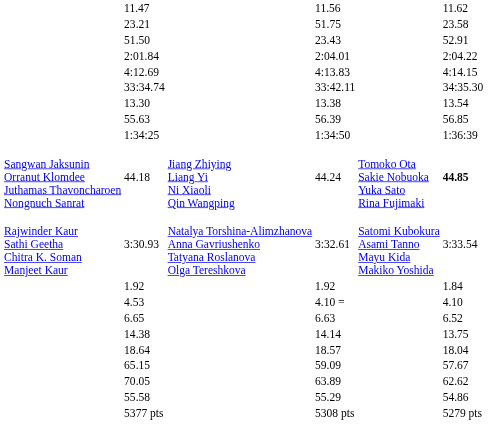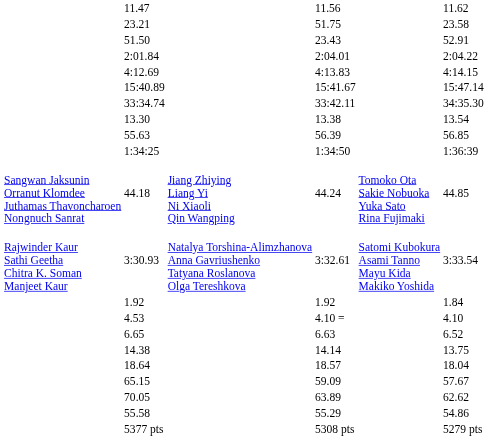 <table>
 <tr>
 <td></td>
 <td></td>
 <td>11.47</td>
 <td></td>
 <td>11.56</td>
 <td></td>
 <td>11.62</td>
 </tr>
 <tr>
 <td></td>
 <td></td>
 <td>23.21</td>
 <td></td>
 <td>51.75</td>
 <td></td>
 <td>23.58</td>
 </tr>
 <tr>
 <td></td>
 <td></td>
 <td>51.50</td>
 <td></td>
 <td>23.43</td>
 <td></td>
 <td>52.91</td>
 </tr>
 <tr>
 <td></td>
 <td></td>
 <td>2:01.84</td>
 <td></td>
 <td>2:04.01</td>
 <td></td>
 <td>2:04.22</td>
 </tr>
 <tr>
 <td></td>
 <td></td>
 <td>4:12.69</td>
 <td></td>
 <td>4:13.83</td>
 <td></td>
 <td>4:14.15</td>
 </tr>
 <tr>
 <td></td>
 <td></td>
+<td>15:40.89</td>
+<td></td>
+<td>15:41.67</td>
+<td></td>
+<td>15:47.14</td>
+</tr>
+<tr>
+<td></td>
+<td></td>
 <td>33:34.74</td>
 <td></td>
 <td>33:42.11</td>
 <td></td>
 <td>34:35.30</td>
 </tr>
 <tr>
 <td></td>
 <td></td>
 <td>13.30</td>
 <td></td>
 <td>13.38</td>
 <td></td>
 <td>13.54</td>
 </tr>
 <tr>
 <td></td>
 <td></td>
 <td>55.63</td>
 <td></td>
 <td>56.39</td>
 <td></td>
 <td>56.85</td>
 </tr>
 <tr>
 <td></td>
 <td></td>
 <td>1:34:25</td>
 <td></td>
 <td>1:34:50</td>
 <td></td>
 <td>1:36:39</td>
 </tr>
 <tr>
 <td></td>
 <td><br><a href='#'>Sangwan Jaksunin</a><br><a href='#'>Orranut Klomdee</a><br><a href='#'>Juthamas Thavoncharoen</a><br><a href='#'>Nongnuch Sanrat</a></td>
 <td>44.18</td>
 <td><br><a href='#'>Jiang Zhiying</a><br><a href='#'>Liang Yi</a><br><a href='#'>Ni Xiaoli</a><br><a href='#'>Qin Wangping</a></td>
 <td>44.24</td>
 <td><br><a href='#'>Tomoko Ota</a><br><a href='#'>Sakie Nobuoka</a><br><a href='#'>Yuka Sato</a><br><a href='#'>Rina Fujimaki</a></td>
-<td><strong>44.85</strong></td>
+<td>44.85</td>
 </tr>
 <tr>
 <td></td>
 <td><br><a href='#'>Rajwinder Kaur</a><br><a href='#'>Sathi Geetha</a><br><a href='#'>Chitra K. Soman</a><br><a href='#'>Manjeet Kaur</a></td>
 <td>3:30.93</td>
 <td><br><a href='#'>Natalya Torshina-Alimzhanova</a><br><a href='#'>Anna Gavriushenko</a><br><a href='#'>Tatyana Roslanova</a><br><a href='#'>Olga Tereshkova</a></td>
 <td>3:32.61</td>
 <td><br><a href='#'>Satomi Kubokura</a><br><a href='#'>Asami Tanno</a><br><a href='#'>Mayu Kida</a><br><a href='#'>Makiko Yoshida</a></td>
 <td>3:33.54</td>
 </tr>
 <tr>
 <td></td>
 <td></td>
 <td>1.92</td>
 <td></td>
 <td>1.92</td>
 <td></td>
 <td>1.84</td>
 </tr>
 <tr>
 <td></td>
 <td></td>
 <td>4.53 </td>
 <td></td>
 <td>4.10 =</td>
 <td></td>
 <td>4.10</td>
 </tr>
 <tr>
 <td></td>
 <td></td>
 <td>6.65</td>
 <td></td>
 <td>6.63 </td>
 <td></td>
 <td>6.52</td>
 </tr>
 <tr>
 <td></td>
 <td></td>
 <td>14.38</td>
 <td></td>
 <td>14.14</td>
 <td></td>
 <td>13.75</td>
 </tr>
 <tr>
 <td></td>
 <td></td>
 <td>18.64</td>
 <td></td>
 <td>18.57</td>
 <td></td>
 <td>18.04</td>
 </tr>
 <tr>
 <td></td>
 <td></td>
 <td>65.15 </td>
 <td></td>
 <td>59.09</td>
 <td></td>
 <td>57.67</td>
 </tr>
 <tr>
 <td></td>
 <td></td>
 <td>70.05</td>
 <td></td>
 <td>63.89</td>
 <td></td>
 <td>62.62</td>
 </tr>
 <tr>
 <td></td>
 <td></td>
 <td>55.58</td>
 <td></td>
 <td>55.29</td>
 <td></td>
 <td>54.86</td>
 </tr>
 <tr>
 <td></td>
 <td></td>
 <td>5377 pts</td>
 <td></td>
 <td>5308 pts</td>
 <td></td>
 <td>5279 pts</td>
 </tr>
 </table>
